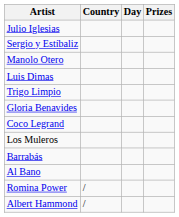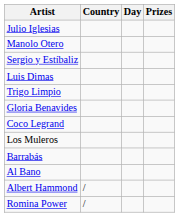 <table class="wikitable">
 <tr>
 <th>Artist</th>
 <th>Country</th>
 <th>Day</th>
 <th>Prizes</th>
 </tr>
 <tr>
 <td><a href='#'>Julio Iglesias</a></td>
 <td></td>
 <td></td>
 <td></td>
 </tr>
 <tr>
-<td><a href='#'>Sergio y Estíbaliz</a></td>
+<td><a href='#'>Manolo Otero</a></td>
 <td></td>
 <td></td>
 <td></td>
 </tr>
 <tr>
-<td><a href='#'>Manolo Otero</a></td>
+<td><a href='#'>Sergio y Estíbaliz</a></td>
 <td></td>
 <td></td>
 <td></td>
 </tr>
 <tr>
 <td><a href='#'>Luis Dimas</a></td>
 <td></td>
 <td></td>
 <td></td>
 </tr>
 <tr>
 <td><a href='#'>Trigo Limpio</a></td>
 <td></td>
 <td></td>
 <td></td>
 </tr>
 <tr>
 <td><a href='#'>Gloria Benavides</a></td>
 <td></td>
 <td></td>
 <td></td>
 </tr>
 <tr>
 <td><a href='#'>Coco Legrand</a></td>
 <td></td>
 <td></td>
 <td></td>
 </tr>
 <tr>
 <td>Los Muleros</td>
 <td></td>
 <td></td>
 <td></td>
 </tr>
 <tr>
 <td><a href='#'>Barrabás</a></td>
 <td></td>
 <td></td>
 <td></td>
 </tr>
 <tr>
 <td><a href='#'>Al Bano</a></td>
 <td></td>
 <td></td>
 <td></td>
 </tr>
 <tr>
+<td><a href='#'>Albert Hammond</a></td>
+<td>/</td>
+<td></td>
+<td></td>
+</tr>
+<tr>
 <td><a href='#'>Romina Power</a></td>
 <td>/</td>
 <td></td>
 <td></td>
 </tr>
-<tr>
-<td><a href='#'>Albert Hammond</a></td>
-<td>/</td>
-<td></td>
-<td></td>
-</tr>
 </table>
